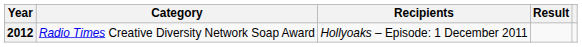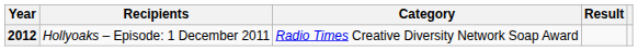 <table class="wikitable plainrowheaders sortable">
 <tr>
 <th scope="col" class="unsortable">Year</th>
+<th scope="col">Recipients</th>
 <th scope="col" class="sortable">Category</th>
-<th scope="col">Recipients</th>
 <th scope="col">Result</th>
 <th scope="col" class="unsortable"></th>
 </tr>
 <tr>
 <th scope="row">2012</th>
+<td><em>Hollyoaks</em> – Episode: 1 December 2011</td>
 <td><em><a href='#'>Radio Times</a></em> Creative Diversity Network Soap Award</td>
-<td><em>Hollyoaks</em> – Episode: 1 December 2011</td>
 <td></td>
 <td style="text-align:center;"></td>
 </tr>
 </table>
